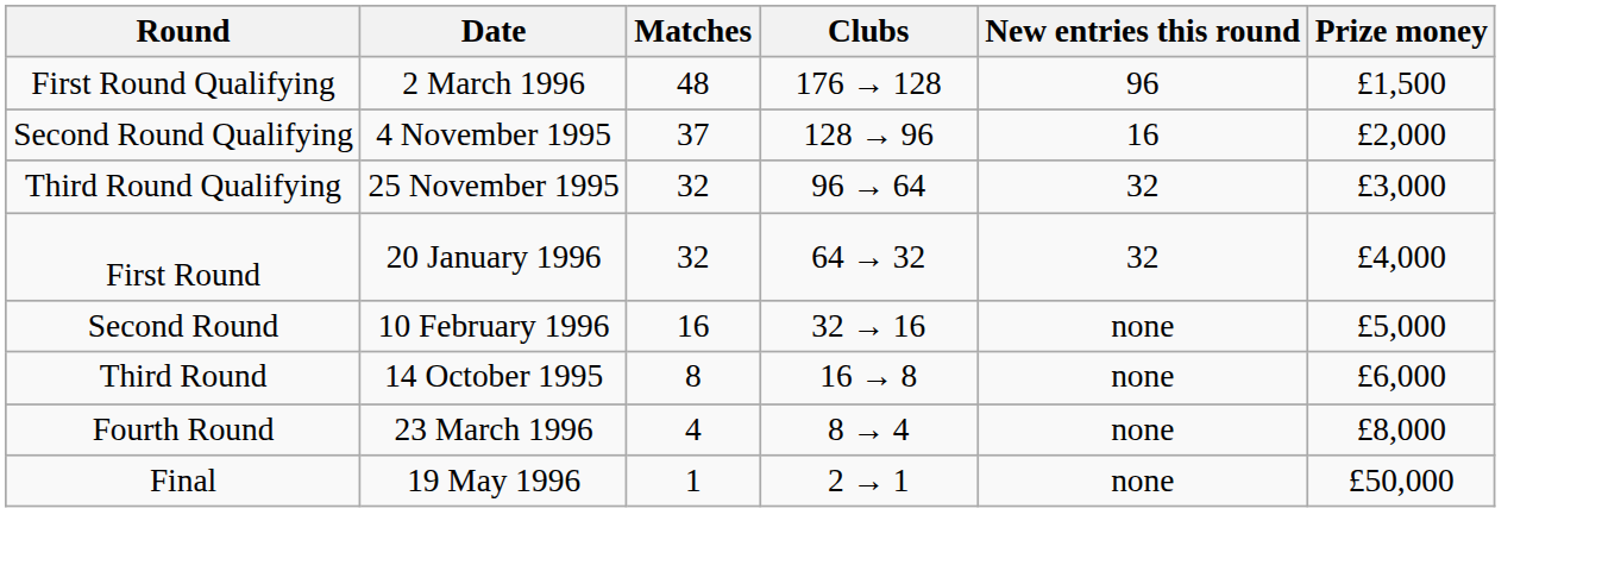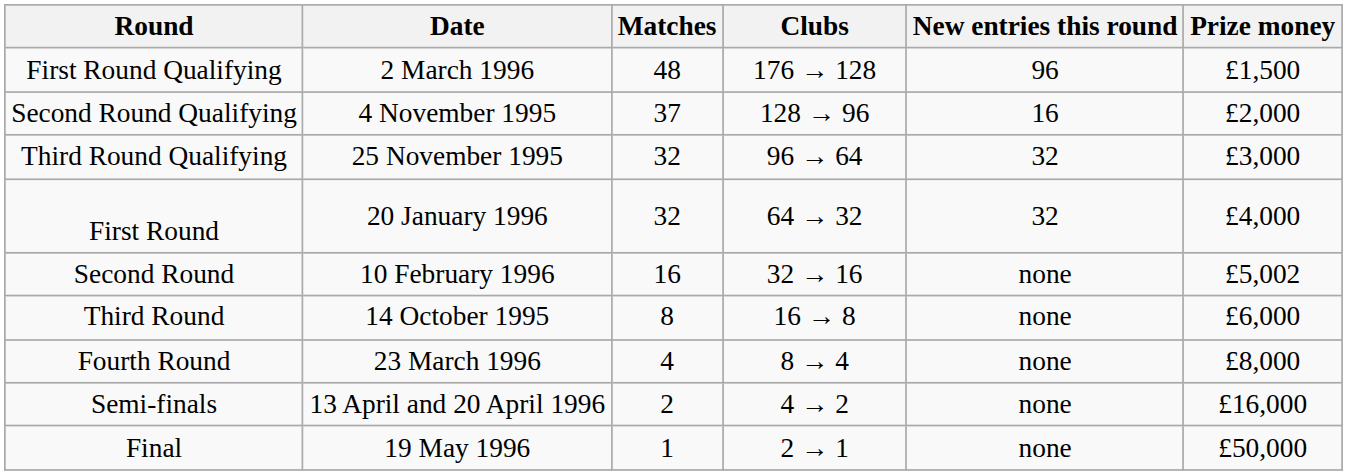 <table class="wikitable">
 <tr>
 <th>Round</th>
 <th>Date</th>
 <th>Matches</th>
 <th width=100>Clubs</th>
 <th>New entries this round</th>
 <th>Prize money</th>
 </tr>
 <tr align=center>
 <td>First Round Qualifying</td>
 <td>2 March 1996</td>
 <td>48</td>
 <td>176	→	128</td>
 <td>96</td>
 <td>£1,500</td>
 </tr>
 <tr align=center>
 <td>Second Round Qualifying</td>
 <td>4 November 1995</td>
 <td>37</td>
 <td>128	→	96</td>
 <td>16</td>
 <td>£2,000</td>
 </tr>
 <tr align=center>
 <td>Third Round Qualifying</td>
 <td>25 November 1995</td>
 <td>32</td>
 <td>96	→	64</td>
 <td>32</td>
 <td>£3,000</td>
 </tr>
 <tr align=center>
 <td><br>First Round</td>
 <td>20 January 1996</td>
 <td>32</td>
 <td>64	→	32</td>
 <td>32</td>
 <td>£4,000</td>
 </tr>
 <tr align=center>
 <td>Second Round</td>
 <td>10 February 1996</td>
 <td>16</td>
 <td>32	→	16</td>
 <td>none</td>
-<td>£5,000</td>
+<td>£5,002</td>
 </tr>
 <tr align=center>
 <td>Third Round</td>
 <td>14 October 1995</td>
 <td>8</td>
 <td>16	→	8</td>
 <td>none</td>
 <td>£6,000</td>
 </tr>
 <tr align=center>
 <td>Fourth Round</td>
 <td>23 March 1996</td>
 <td>4</td>
 <td>8	→	4</td>
 <td>none</td>
 <td>£8,000</td>
 </tr>
 <tr align=center>
+<td>Semi-finals</td>
+<td>13 April and 20 April 1996</td>
+<td>2</td>
+<td>4	→	2</td>
+<td>none</td>
+<td>£16,000</td>
+</tr>
+<tr align=center>
 <td>Final</td>
 <td>19 May 1996</td>
 <td>1</td>
 <td>2	→	1</td>
 <td>none</td>
 <td>£50,000</td>
 </tr>
 </table>
